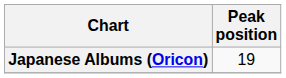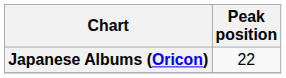 <table class="wikitable plainrowheaders sortable" style="text-align:center;" border="1">
 <tr>
 <th scope="col">Chart</th>
 <th scope="col">Peak<br>position</th>
 </tr>
 <tr>
 <th scope="row">Japanese Albums (<a href='#'>Oricon</a>)</th>
-<td>19</td>
+<td>22</td>
 </tr>
 <tr>
 </tr>
 </table>
